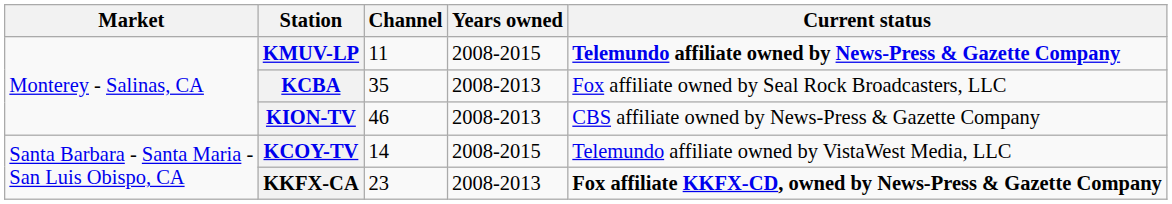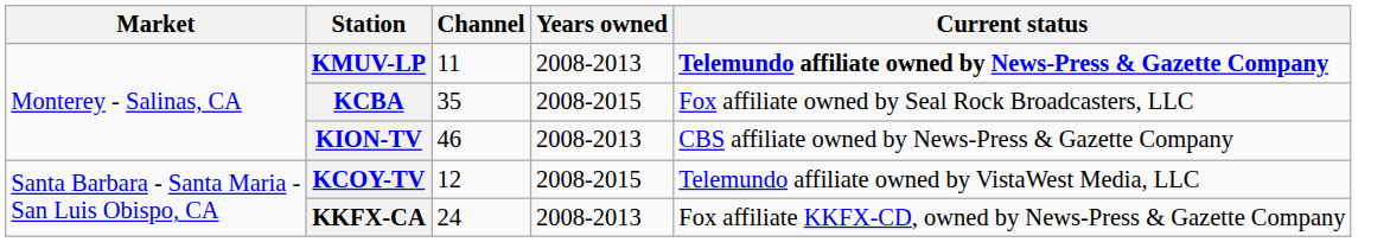 <table class="wikitable">
 <tr>
 <th>Market</th>
 <th>Station</th>
 <th>Channel</th>
 <th>Years owned</th>
 <th>Current status</th>
 </tr>
 <tr>
 <td rowspan="3"><a href='#'>Monterey</a> - <a href='#'>Salinas, CA</a></td>
 <th><a href='#'>KMUV-LP</a></th>
 <td>11</td>
-<td>2008-2015</td>
+<td>2008-2013</td>
 <td><strong><a href='#'>Telemundo</a> affiliate owned by <a href='#'>News-Press & Gazette Company</a></strong></td>
 </tr>
 <tr>
 <th><a href='#'>KCBA</a></th>
 <td>35</td>
-<td>2008-2013</td>
+<td>2008-2015</td>
 <td><a href='#'>Fox</a> affiliate owned by Seal Rock Broadcasters, LLC</td>
 </tr>
 <tr>
 <th><a href='#'>KION-TV</a></th>
 <td>46</td>
 <td>2008-2013</td>
 <td><a href='#'>CBS</a> affiliate owned by News-Press & Gazette Company</td>
 </tr>
 <tr>
 <td rowspan="2"><a href='#'>Santa Barbara</a> - <a href='#'>Santa Maria</a> -<br><a href='#'>San Luis Obispo, CA</a></td>
 <th><a href='#'>KCOY-TV</a></th>
-<td>14</td>
+<td>12</td>
 <td>2008-2015</td>
 <td><a href='#'>Telemundo</a> affiliate owned by VistaWest Media, LLC</td>
 </tr>
 <tr>
 <th>KKFX-CA</th>
-<td>23</td>
+<td>24</td>
 <td>2008-2013</td>
-<td><strong>Fox affiliate <a href='#'>KKFX-CD</a>, owned by News-Press & Gazette Company</strong></td>
+<td>Fox affiliate <a href='#'>KKFX-CD</a>, owned by News-Press & Gazette Company</td>
 </tr>
 </table>
